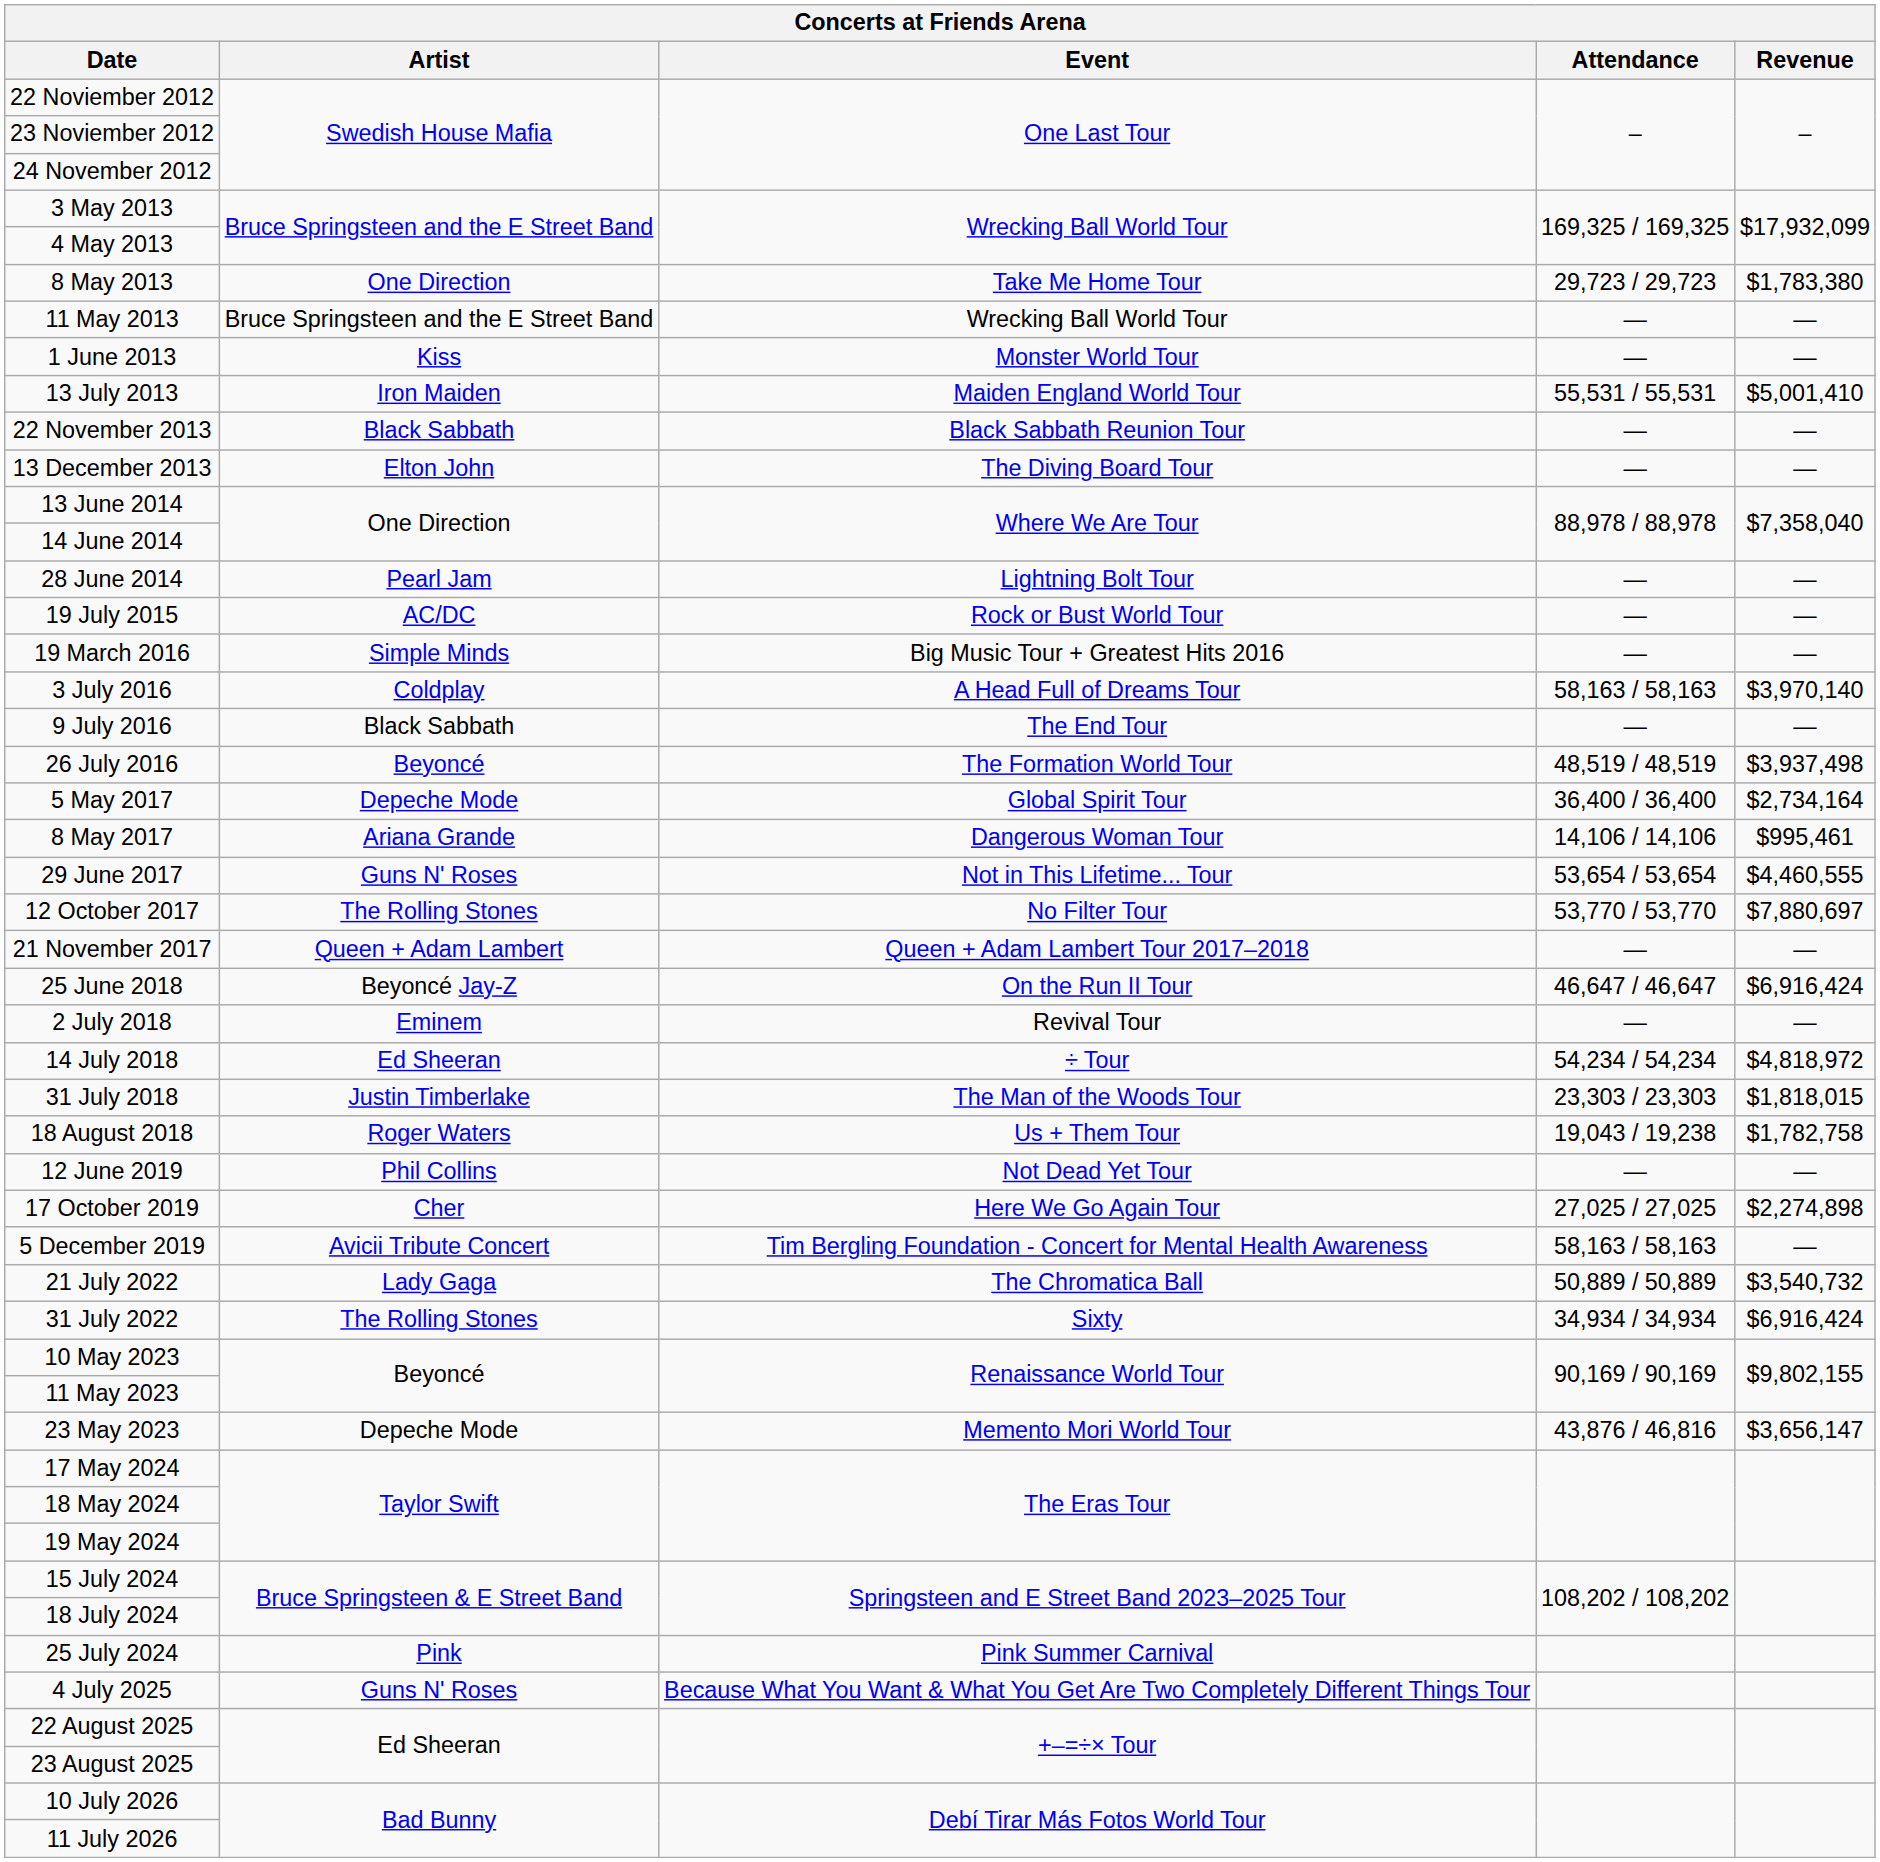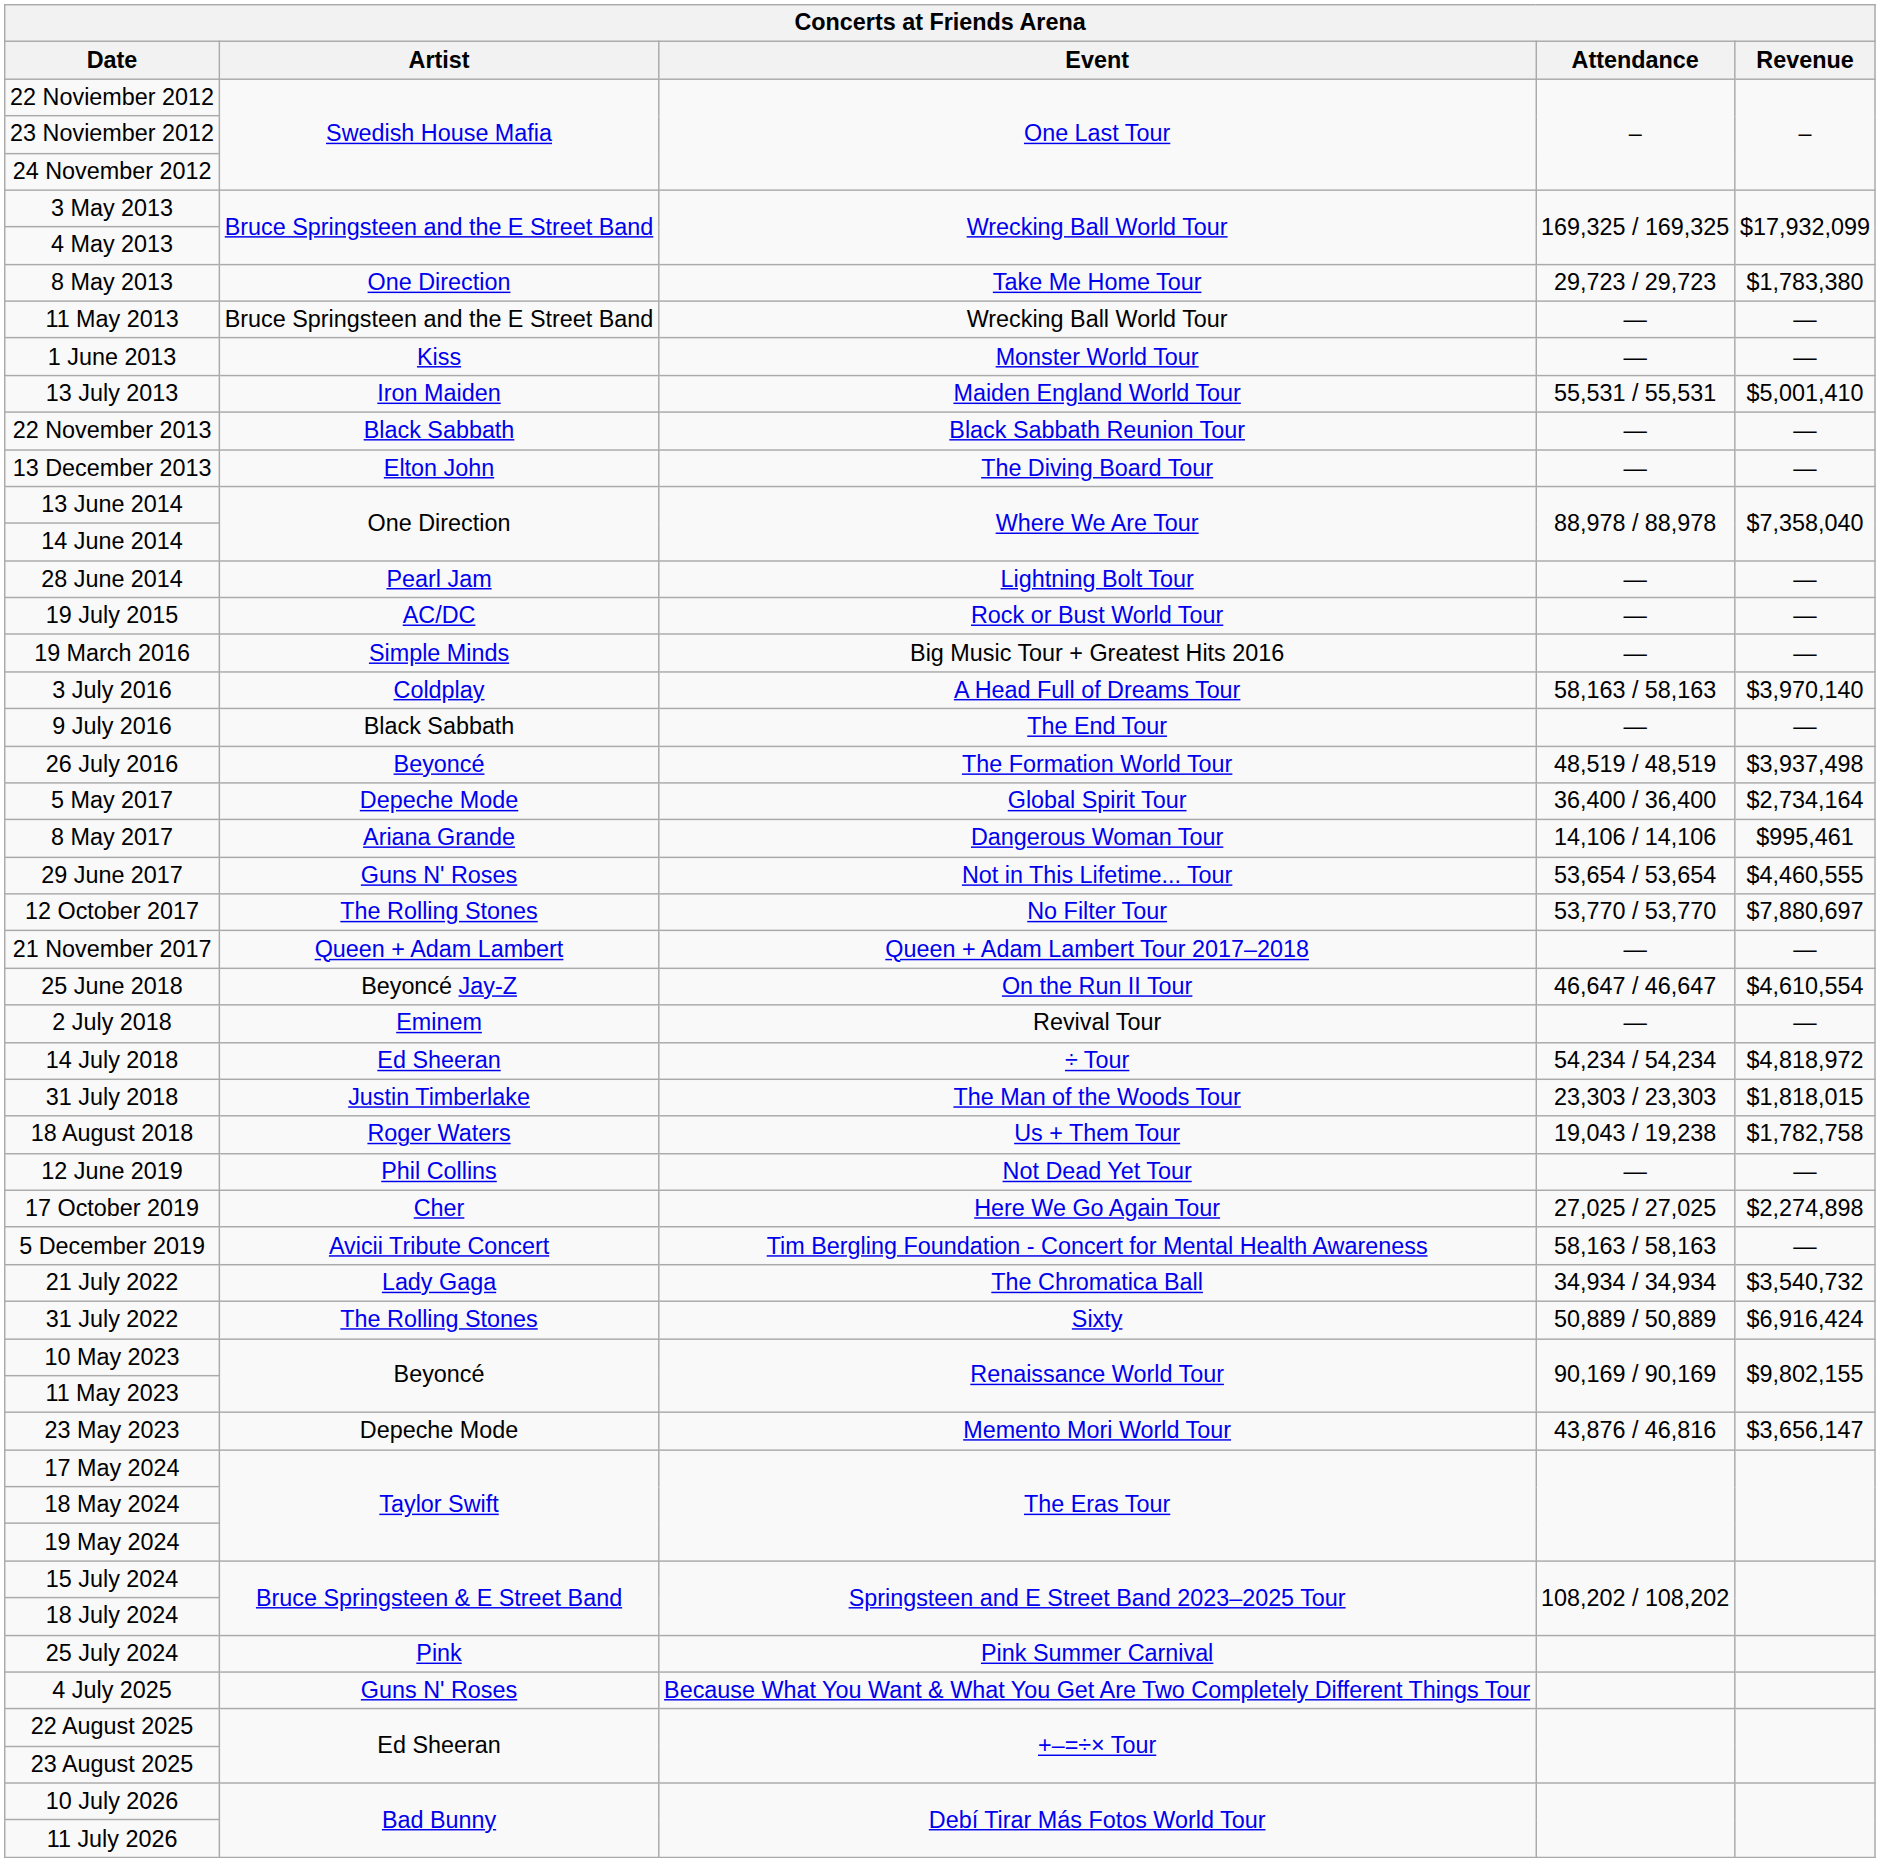 <table class="wikitable" style="text-align:center;">
 <tr>
 <th colspan=5>Concerts at Friends Arena</th>
 </tr>
 <tr>
 <th>Date</th>
 <th>Artist</th>
 <th>Event</th>
 <th>Attendance</th>
 <th>Revenue</th>
 </tr>
 <tr>
 <td>22 Noviember 2012</td>
 <td rowspan="3"><a href='#'>Swedish House Mafia</a></td>
 <td rowspan="3"><a href='#'>One Last Tour</a></td>
 <td rowspan="3">–</td>
 <td rowspan="3">–</td>
 </tr>
 <tr>
 <td>23 Noviember 2012</td>
 </tr>
 <tr>
 <td>24 November 2012</td>
 </tr>
 <tr>
 <td>3 May 2013</td>
 <td rowspan="2"><a href='#'>Bruce Springsteen and the E Street Band</a></td>
 <td rowspan="2"><a href='#'>Wrecking Ball World Tour</a></td>
 <td rowspan="2">169,325 / 169,325</td>
 <td rowspan="2">$17,932,099</td>
 </tr>
 <tr>
 <td>4 May 2013</td>
 </tr>
 <tr>
 <td>8 May 2013</td>
 <td><a href='#'>One Direction</a></td>
 <td><a href='#'>Take Me Home Tour</a></td>
 <td>29,723 / 29,723</td>
 <td>$1,783,380</td>
 </tr>
 <tr>
 <td>11 May 2013</td>
 <td>Bruce Springsteen and the E Street Band</td>
 <td>Wrecking Ball World Tour</td>
 <td>—</td>
 <td>—</td>
 </tr>
 <tr>
 <td>1 June 2013</td>
 <td><a href='#'>Kiss</a></td>
 <td><a href='#'>Monster World Tour</a></td>
 <td>—</td>
 <td>—</td>
 </tr>
 <tr>
 <td>13 July 2013</td>
 <td><a href='#'>Iron Maiden</a></td>
 <td><a href='#'>Maiden England World Tour</a></td>
 <td>55,531 / 55,531</td>
 <td>$5,001,410</td>
 </tr>
 <tr>
 <td>22 November 2013</td>
 <td><a href='#'>Black Sabbath</a></td>
 <td><a href='#'>Black Sabbath Reunion Tour</a></td>
 <td>—</td>
 <td>—</td>
 </tr>
 <tr>
 <td>13 December  2013</td>
 <td><a href='#'>Elton John</a></td>
 <td><a href='#'>The Diving Board Tour</a></td>
 <td>—</td>
 <td>—</td>
 </tr>
 <tr>
 <td>13 June 2014</td>
 <td rowspan="2">One Direction</td>
 <td rowspan="2"><a href='#'>Where We Are Tour</a></td>
 <td rowspan="2">88,978 / 88,978</td>
 <td rowspan="2">$7,358,040</td>
 </tr>
 <tr>
 <td>14 June 2014</td>
 </tr>
 <tr>
 <td>28 June 2014</td>
 <td><a href='#'>Pearl Jam</a></td>
 <td><a href='#'>Lightning Bolt Tour</a></td>
 <td>—</td>
 <td>—</td>
 </tr>
 <tr>
 <td>19 July 2015</td>
 <td><a href='#'>AC/DC</a></td>
 <td><a href='#'>Rock or Bust World Tour</a></td>
 <td>—</td>
 <td>—</td>
 </tr>
 <tr>
 <td>19 March 2016</td>
 <td><a href='#'>Simple Minds</a></td>
 <td>Big Music Tour + Greatest Hits 2016</td>
 <td>—</td>
 <td>—</td>
 </tr>
 <tr>
 <td>3 July 2016</td>
 <td><a href='#'>Coldplay</a></td>
 <td><a href='#'>A Head Full of Dreams Tour</a></td>
 <td>58,163 / 58,163</td>
 <td>$3,970,140</td>
 </tr>
 <tr>
 <td>9 July 2016</td>
 <td>Black Sabbath</td>
 <td><a href='#'>The End Tour</a></td>
 <td>—</td>
 <td>—</td>
 </tr>
 <tr>
 <td>26 July 2016</td>
 <td><a href='#'>Beyoncé</a></td>
 <td><a href='#'>The Formation World Tour</a></td>
 <td>48,519 / 48,519</td>
 <td>$3,937,498</td>
 </tr>
 <tr>
 <td>5 May 2017</td>
 <td><a href='#'>Depeche Mode</a></td>
 <td><a href='#'>Global Spirit Tour</a></td>
 <td>36,400 / 36,400</td>
 <td>$2,734,164</td>
 </tr>
 <tr>
 <td>8 May 2017</td>
 <td><a href='#'>Ariana Grande</a></td>
 <td><a href='#'>Dangerous Woman Tour</a></td>
 <td>14,106 / 14,106</td>
 <td>$995,461</td>
 </tr>
 <tr>
 <td>29 June 2017</td>
 <td><a href='#'>Guns N' Roses</a></td>
 <td><a href='#'>Not in This Lifetime... Tour</a></td>
 <td>53,654 / 53,654</td>
 <td>$4,460,555</td>
 </tr>
 <tr>
 <td>12 October 2017</td>
 <td><a href='#'>The Rolling Stones</a></td>
 <td><a href='#'>No Filter Tour</a></td>
 <td>53,770 / 53,770</td>
 <td>$7,880,697</td>
 </tr>
 <tr>
 <td>21 November 2017</td>
 <td><a href='#'>Queen + Adam Lambert</a></td>
 <td><a href='#'>Queen + Adam Lambert Tour 2017–2018</a></td>
 <td>—</td>
 <td>—</td>
 </tr>
 <tr>
 <td>25 June 2018</td>
 <td>Beyoncé <a href='#'>Jay-Z</a></td>
 <td><a href='#'>On the Run II Tour</a></td>
 <td>46,647 / 46,647</td>
-<td>$6,916,424</td>
+<td>$4,610,554</td>
 </tr>
 <tr>
 <td>2 July 2018</td>
 <td><a href='#'>Eminem</a></td>
 <td>Revival Tour</td>
 <td>—</td>
 <td>—</td>
 </tr>
 <tr>
 <td>14 July 2018</td>
 <td><a href='#'>Ed Sheeran</a></td>
 <td><a href='#'>÷ Tour</a></td>
 <td>54,234 / 54,234</td>
 <td>$4,818,972</td>
 </tr>
 <tr>
 <td>31 July 2018</td>
 <td><a href='#'>Justin Timberlake</a></td>
 <td><a href='#'>The Man of the Woods Tour</a></td>
 <td>23,303 / 23,303</td>
 <td>$1,818,015</td>
 </tr>
 <tr>
 <td>18 August 2018</td>
 <td><a href='#'>Roger Waters</a></td>
 <td><a href='#'>Us + Them Tour</a></td>
 <td>19,043 / 19,238</td>
 <td>$1,782,758</td>
 </tr>
 <tr>
 <td>12 June 2019</td>
 <td><a href='#'>Phil Collins</a></td>
 <td><a href='#'>Not Dead Yet Tour</a></td>
 <td>—</td>
 <td>—</td>
 </tr>
 <tr>
 <td>17 October 2019</td>
 <td><a href='#'>Cher</a></td>
 <td><a href='#'>Here We Go Again Tour</a></td>
 <td>27,025 / 27,025</td>
 <td>$2,274,898</td>
 </tr>
 <tr>
 <td>5 December 2019</td>
 <td><a href='#'>Avicii Tribute Concert</a></td>
 <td><a href='#'>Tim Bergling Foundation - Concert for Mental Health Awareness</a></td>
 <td>58,163 / 58,163</td>
 <td>—</td>
 </tr>
 <tr>
 <td>21 July 2022</td>
 <td><a href='#'>Lady Gaga</a></td>
 <td><a href='#'>The Chromatica Ball</a></td>
-<td>50,889 / 50,889</td>
+<td>34,934 / 34,934</td>
 <td>$3,540,732</td>
 </tr>
 <tr>
 <td>31 July 2022</td>
 <td><a href='#'>The Rolling Stones</a></td>
 <td><a href='#'>Sixty</a></td>
-<td>34,934 / 34,934</td>
+<td>50,889 / 50,889</td>
 <td>$6,916,424</td>
 </tr>
 <tr>
 <td>10 May 2023</td>
 <td rowspan="2">Beyoncé</td>
 <td rowspan="2"><a href='#'>Renaissance World Tour</a></td>
 <td rowspan="2">90,169 / 90,169</td>
 <td rowspan="2">$9,802,155</td>
 </tr>
 <tr>
 <td>11 May 2023</td>
 </tr>
 <tr>
 <td>23 May 2023</td>
 <td>Depeche Mode</td>
 <td><a href='#'>Memento Mori World Tour</a></td>
 <td>43,876 / 46,816</td>
 <td>$3,656,147</td>
 </tr>
 <tr>
 <td>17 May 2024</td>
 <td rowspan="3"><a href='#'>Taylor Swift</a></td>
 <td rowspan="3"><a href='#'>The Eras Tour</a></td>
 <td rowspan="3"></td>
 <td rowspan="3"></td>
 </tr>
 <tr>
 <td>18 May 2024</td>
 </tr>
 <tr>
 <td>19 May 2024</td>
 </tr>
 <tr>
 <td>15 July 2024</td>
 <td rowspan="2"><a href='#'>Bruce Springsteen & E Street Band</a></td>
 <td rowspan="2"><a href='#'>Springsteen and E Street Band 2023–2025 Tour</a></td>
 <td rowspan="2">108,202 / 108,202</td>
 <td rowspan="2"></td>
 </tr>
 <tr>
 <td>18 July 2024</td>
 </tr>
 <tr>
 <td>25 July 2024</td>
 <td><a href='#'>Pink</a></td>
 <td><a href='#'>Pink Summer Carnival</a></td>
 <td></td>
 <td></td>
 </tr>
 <tr>
 <td>4 July 2025</td>
 <td><a href='#'>Guns N' Roses</a></td>
 <td><a href='#'>Because What You Want & What You Get Are Two Completely Different Things Tour</a></td>
 <td></td>
 <td></td>
 </tr>
 <tr>
 <td>22 August 2025</td>
 <td rowspan="2">Ed Sheeran</td>
 <td rowspan="2"><a href='#'>+–=÷× Tour</a></td>
 <td rowspan="2"></td>
 <td rowspan="2"></td>
 </tr>
 <tr>
 <td>23 August 2025</td>
 </tr>
 <tr>
 <td>10 July 2026</td>
 <td rowspan="2"><a href='#'>Bad Bunny</a></td>
 <td rowspan="2"><a href='#'>Debí Tirar Más Fotos World Tour</a></td>
 <td rowspan="2"></td>
 <td rowspan="2"></td>
 </tr>
 <tr>
 <td>11 July 2026</td>
 </tr>
 </table>
